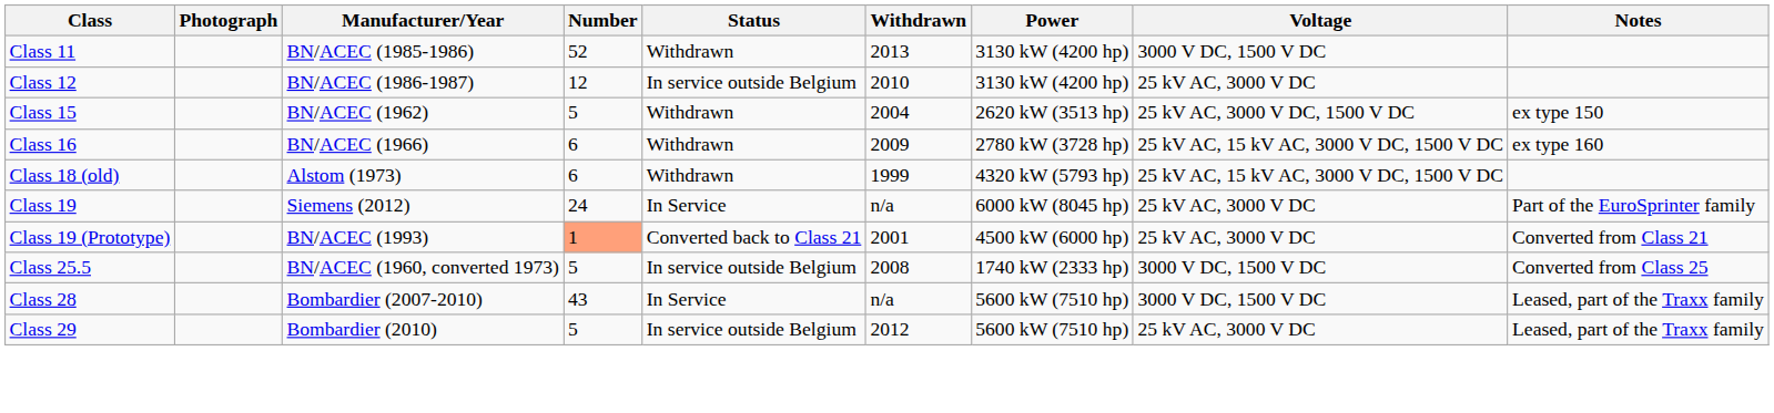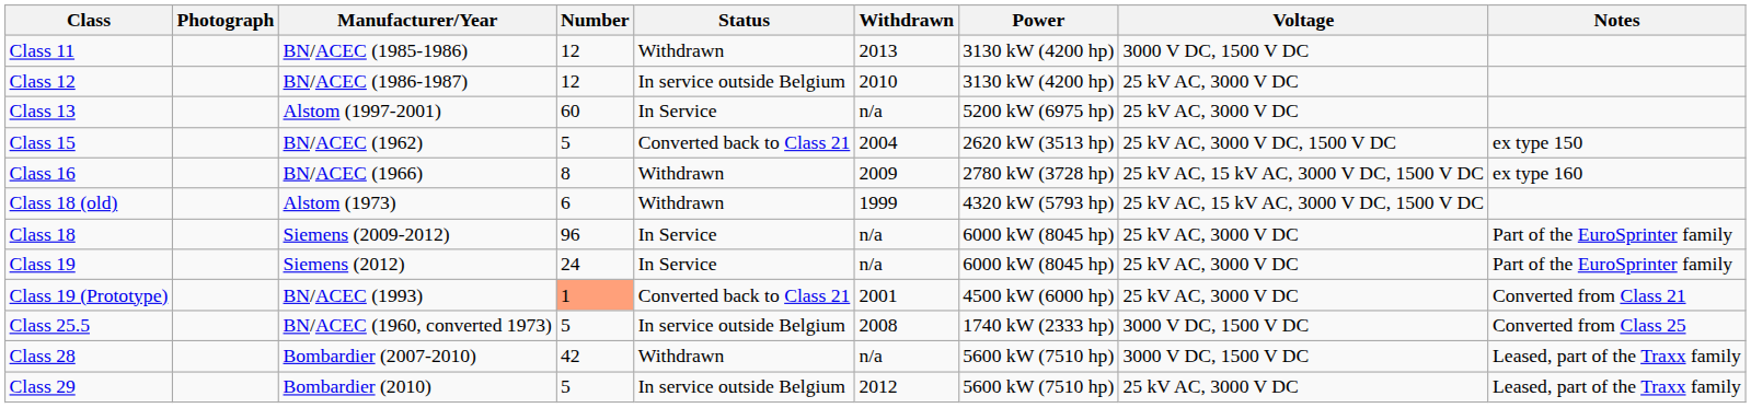 <table class="wikitable">
 <tr>
 <th>Class</th>
 <th>Photograph</th>
 <th>Manufacturer/Year</th>
 <th>Number</th>
 <th>Status</th>
 <th>Withdrawn</th>
 <th>Power</th>
 <th>Voltage</th>
 <th>Notes</th>
 </tr>
 <tr>
 <td><a href='#'>Class 11</a></td>
 <td></td>
 <td><a href='#'>BN</a>/<a href='#'>ACEC</a> (1985-1986)</td>
-<td>52</td>
+<td>12</td>
 <td>Withdrawn</td>
 <td>2013</td>
 <td>3130 kW (4200 hp)</td>
 <td>3000 V DC, 1500 V DC</td>
 <td></td>
 </tr>
 <tr>
 <td><a href='#'>Class 12</a></td>
 <td></td>
 <td><a href='#'>BN</a>/<a href='#'>ACEC</a> (1986-1987)</td>
 <td>12</td>
 <td>In service outside Belgium</td>
 <td>2010</td>
 <td>3130 kW (4200 hp)</td>
 <td>25 kV AC, 3000 V DC</td>
 <td></td>
 </tr>
 <tr>
+<td><a href='#'>Class 13</a></td>
+<td></td>
+<td><a href='#'>Alstom</a> (1997-2001)</td>
+<td>60</td>
+<td>In Service</td>
+<td>n/a</td>
+<td>5200 kW (6975 hp)</td>
+<td>25 kV AC, 3000 V DC</td>
+<td></td>
+</tr>
+<tr>
 <td><a href='#'>Class 15</a></td>
 <td></td>
 <td><a href='#'>BN</a>/<a href='#'>ACEC</a> (1962)</td>
 <td>5</td>
-<td>Withdrawn</td>
+<td>Converted back to <a href='#'>Class 21</a></td>
 <td>2004</td>
 <td>2620 kW (3513 hp)</td>
 <td>25 kV AC, 3000 V DC, 1500 V DC</td>
 <td>ex type 150</td>
 </tr>
 <tr>
 <td><a href='#'>Class 16</a></td>
 <td></td>
 <td><a href='#'>BN</a>/<a href='#'>ACEC</a> (1966)</td>
-<td>6</td>
+<td>8</td>
 <td>Withdrawn</td>
 <td>2009</td>
 <td>2780 kW (3728 hp)</td>
 <td>25 kV AC, 15 kV AC, 3000 V DC, 1500 V DC</td>
 <td>ex type 160</td>
 </tr>
 <tr>
 <td><a href='#'>Class 18 (old)</a></td>
 <td></td>
 <td><a href='#'>Alstom</a> (1973)</td>
 <td>6</td>
 <td>Withdrawn</td>
 <td>1999</td>
 <td>4320 kW (5793 hp)</td>
 <td>25 kV AC, 15 kV AC, 3000 V DC, 1500 V DC</td>
 <td></td>
+</tr>
+<tr>
+<td><a href='#'>Class 18</a></td>
+<td></td>
+<td><a href='#'>Siemens</a> (2009-2012)</td>
+<td>96</td>
+<td>In Service</td>
+<td>n/a</td>
+<td>6000 kW (8045 hp)</td>
+<td>25 kV AC, 3000 V DC</td>
+<td>Part of the <a href='#'>EuroSprinter</a> family</td>
 </tr>
 <tr>
 <td><a href='#'>Class 19</a></td>
 <td></td>
 <td><a href='#'>Siemens</a> (2012)</td>
 <td>24</td>
 <td>In Service</td>
 <td>n/a</td>
 <td>6000 kW (8045 hp)</td>
 <td>25 kV AC, 3000 V DC</td>
 <td>Part of the <a href='#'>EuroSprinter</a> family</td>
 </tr>
 <tr>
 <td><a href='#'>Class 19 (Prototype)</a></td>
 <td></td>
 <td><a href='#'>BN</a>/<a href='#'>ACEC</a> (1993)</td>
 <td style="background: lightsalmon;">1</td>
 <td>Converted back to <a href='#'>Class 21</a></td>
 <td>2001</td>
 <td>4500 kW (6000 hp)</td>
 <td>25 kV AC, 3000 V DC</td>
 <td>Converted from <a href='#'>Class 21</a></td>
 </tr>
 <tr>
 <td><a href='#'>Class 25.5</a></td>
 <td></td>
 <td><a href='#'>BN</a>/<a href='#'>ACEC</a> (1960, converted 1973)</td>
 <td>5</td>
 <td>In service outside Belgium</td>
 <td>2008</td>
 <td>1740 kW (2333 hp)</td>
 <td>3000 V DC, 1500 V DC</td>
 <td>Converted from <a href='#'>Class 25</a></td>
 </tr>
 <tr>
 <td><a href='#'>Class 28</a></td>
 <td></td>
 <td><a href='#'>Bombardier</a> (2007-2010)</td>
-<td>43</td>
-<td>In Service</td>
+<td>42</td>
+<td>Withdrawn</td>
 <td>n/a</td>
 <td>5600 kW (7510 hp)</td>
 <td>3000 V DC, 1500 V DC</td>
 <td>Leased, part of the <a href='#'>Traxx</a> family</td>
 </tr>
 <tr>
 <td><a href='#'>Class 29</a></td>
 <td></td>
 <td><a href='#'>Bombardier</a> (2010)</td>
 <td>5</td>
 <td>In service outside Belgium</td>
 <td>2012</td>
 <td>5600 kW (7510 hp)</td>
 <td>25 kV AC, 3000 V DC</td>
 <td>Leased, part of the <a href='#'>Traxx</a> family</td>
 </tr>
 </table>
